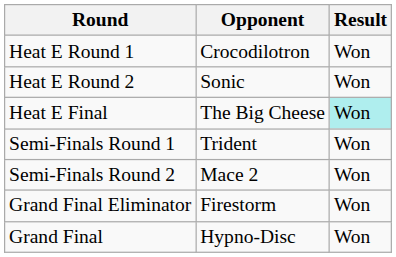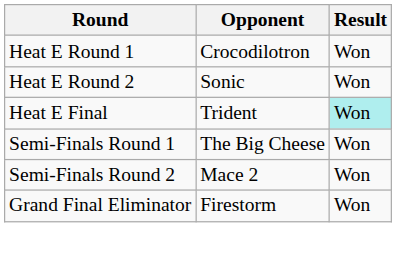 <table class="wikitable">
 <tr>
 <th>Round</th>
 <th>Opponent</th>
 <th>Result</th>
 </tr>
 <tr>
 <td>Heat E Round 1</td>
 <td>Crocodilotron</td>
 <td>Won</td>
 </tr>
 <tr>
 <td>Heat E Round 2</td>
 <td>Sonic</td>
 <td>Won</td>
 </tr>
 <tr>
 <td>Heat E Final</td>
-<td>The Big Cheese</td>
+<td>Trident</td>
 <td style="background: paleturquoise;">Won</td>
 </tr>
 <tr>
 <td>Semi-Finals Round 1</td>
-<td>Trident</td>
+<td>The Big Cheese</td>
 <td>Won</td>
 </tr>
 <tr>
 <td>Semi-Finals Round 2</td>
 <td>Mace 2</td>
 <td>Won</td>
 </tr>
 <tr>
 <td>Grand Final Eliminator</td>
 <td>Firestorm</td>
 <td>Won</td>
 </tr>
-<tr>
-<td>Grand Final</td>
-<td>Hypno-Disc</td>
-<td>Won</td>
-</tr>
 </table>
